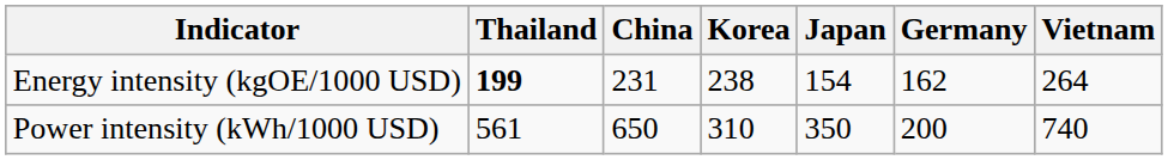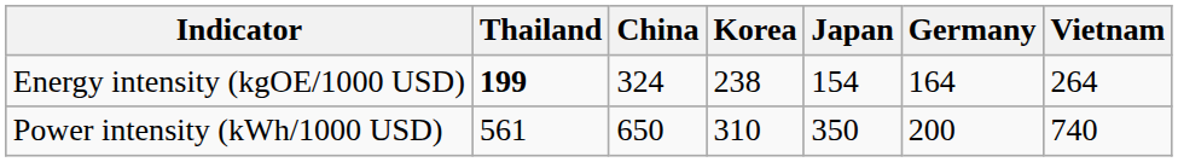 <table class="wikitable">
 <tr>
 <th>Indicator</th>
 <th>Thailand</th>
 <th>China</th>
 <th>Korea</th>
 <th>Japan</th>
 <th>Germany</th>
 <th>Vietnam</th>
 </tr>
 <tr>
 <td>Energy intensity (kgOE/1000 USD)</td>
 <td><strong>199</strong></td>
-<td>231</td>
+<td>324</td>
 <td>238</td>
 <td>154</td>
-<td>162</td>
+<td>164</td>
 <td>264</td>
 </tr>
 <tr>
 <td>Power intensity (kWh/1000 USD)</td>
 <td>561</td>
 <td>650</td>
 <td>310</td>
 <td>350</td>
 <td>200</td>
 <td>740</td>
 </tr>
 </table>
